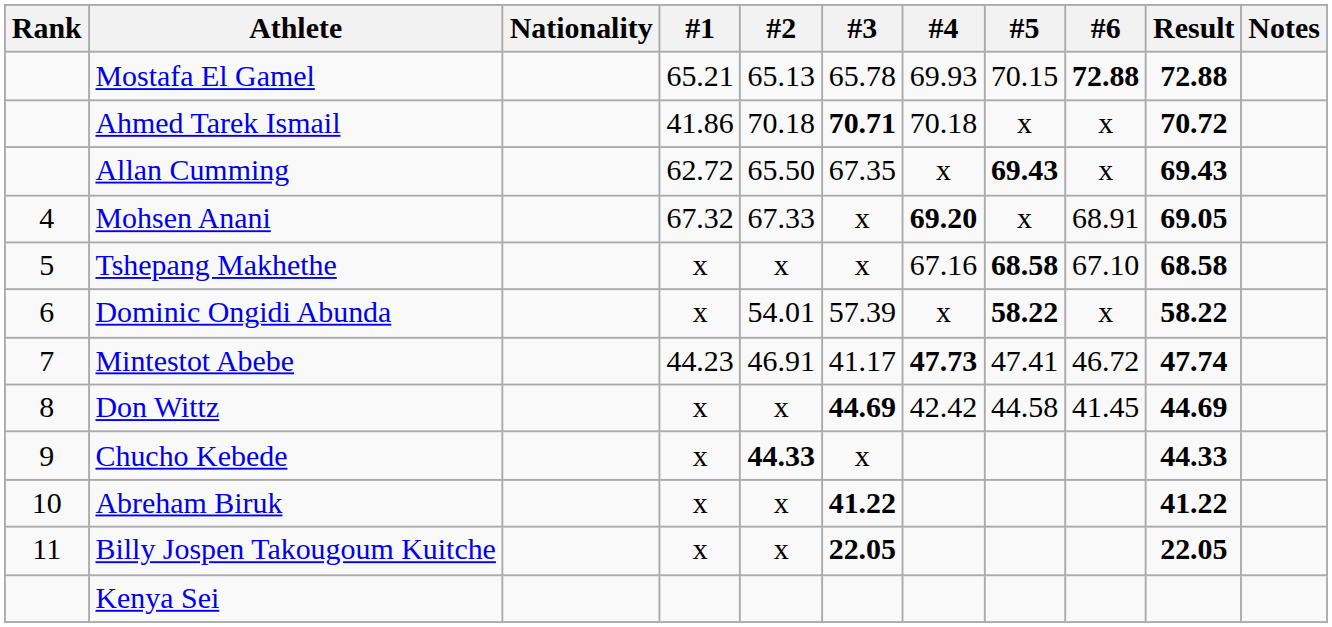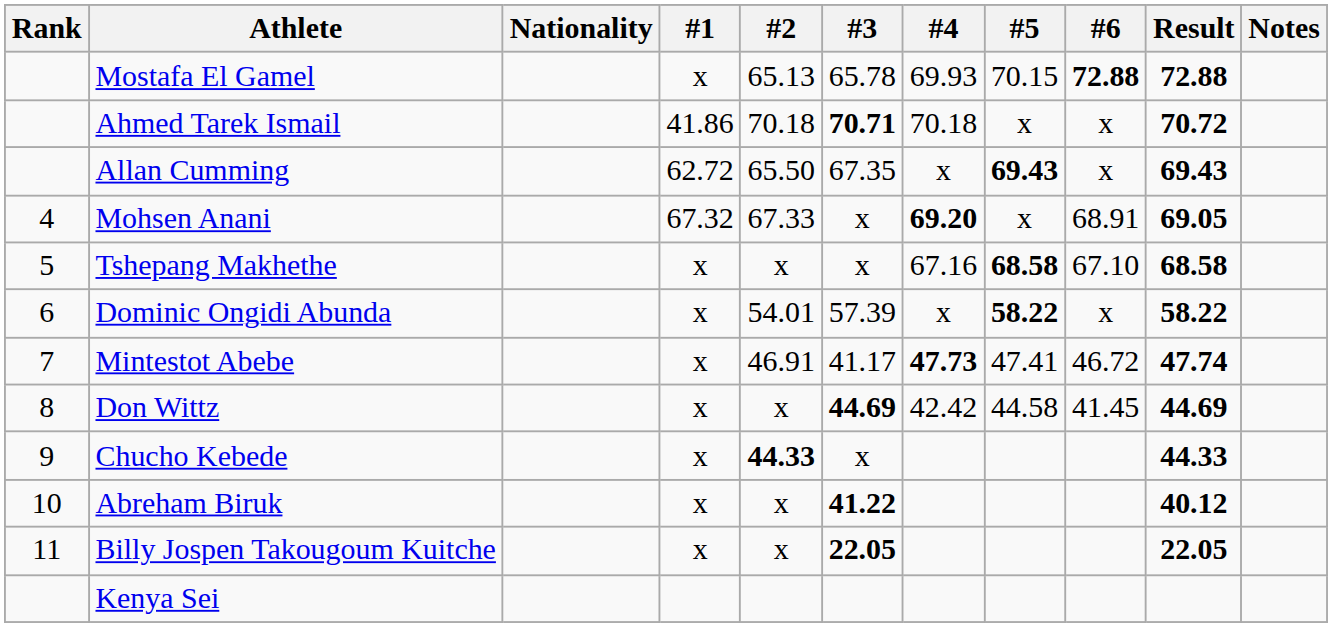 <table class="wikitable sortable" style="text-align:center">
 <tr>
 <th>Rank</th>
 <th>Athlete</th>
 <th>Nationality</th>
 <th>#1</th>
 <th>#2</th>
 <th>#3</th>
 <th>#4</th>
 <th>#5</th>
 <th>#6</th>
 <th>Result</th>
 <th>Notes</th>
 </tr>
 <tr>
 <td></td>
 <td align="left"><a href='#'>Mostafa El Gamel</a></td>
 <td align=left></td>
-<td>65.21</td>
+<td>x</td>
 <td>65.13</td>
 <td>65.78</td>
 <td>69.93</td>
 <td>70.15</td>
 <td><strong>72.88</strong></td>
 <td><strong>72.88</strong></td>
 <td></td>
 </tr>
 <tr>
 <td></td>
 <td align="left"><a href='#'>Ahmed Tarek Ismail</a></td>
 <td align=left></td>
 <td>41.86</td>
 <td>70.18</td>
 <td><strong>70.71</strong></td>
 <td>70.18</td>
 <td>x</td>
 <td>x</td>
 <td><strong>70.72</strong></td>
 <td></td>
 </tr>
 <tr>
 <td></td>
 <td align="left"><a href='#'>Allan Cumming</a></td>
 <td align=left></td>
 <td>62.72</td>
 <td>65.50</td>
 <td>67.35</td>
 <td>x</td>
 <td><strong>69.43</strong></td>
 <td>x</td>
 <td><strong>69.43</strong></td>
 <td></td>
 </tr>
 <tr>
 <td>4</td>
 <td align="left"><a href='#'>Mohsen Anani</a></td>
 <td align=left></td>
 <td>67.32</td>
 <td>67.33</td>
 <td>x</td>
 <td><strong>69.20</strong></td>
 <td>x</td>
 <td>68.91</td>
 <td><strong>69.05</strong></td>
 <td></td>
 </tr>
 <tr>
 <td>5</td>
 <td align="left"><a href='#'>Tshepang Makhethe</a></td>
 <td align=left></td>
 <td>x</td>
 <td>x</td>
 <td>x</td>
 <td>67.16</td>
 <td><strong>68.58</strong></td>
 <td>67.10</td>
 <td><strong>68.58</strong></td>
 <td></td>
 </tr>
 <tr>
 <td>6</td>
 <td align="left"><a href='#'>Dominic Ongidi Abunda</a></td>
 <td align=left></td>
 <td>x</td>
 <td>54.01</td>
 <td>57.39</td>
 <td>x</td>
 <td><strong>58.22</strong></td>
 <td>x</td>
 <td><strong>58.22</strong></td>
 <td></td>
 </tr>
 <tr>
 <td>7</td>
 <td align="left"><a href='#'>Mintestot Abebe</a></td>
 <td align=left></td>
-<td>44.23</td>
+<td>x</td>
 <td>46.91</td>
 <td>41.17</td>
 <td><strong>47.73</strong></td>
 <td>47.41</td>
 <td>46.72</td>
 <td><strong>47.74</strong></td>
 <td></td>
 </tr>
 <tr>
 <td>8</td>
 <td align="left"><a href='#'>Don Wittz</a></td>
 <td align=left></td>
 <td>x</td>
 <td>x</td>
 <td><strong>44.69</strong></td>
 <td>42.42</td>
 <td>44.58</td>
 <td>41.45</td>
 <td><strong>44.69</strong></td>
 <td></td>
 </tr>
 <tr>
 <td>9</td>
 <td align="left"><a href='#'>Chucho Kebede</a></td>
 <td align=left></td>
 <td>x</td>
 <td><strong>44.33</strong></td>
 <td>x</td>
 <td></td>
 <td></td>
 <td></td>
 <td><strong>44.33</strong></td>
 <td></td>
 </tr>
 <tr>
 <td>10</td>
 <td align="left"><a href='#'>Abreham Biruk</a></td>
 <td align=left></td>
 <td>x</td>
 <td>x</td>
 <td><strong>41.22</strong></td>
 <td></td>
 <td></td>
 <td></td>
-<td><strong>41.22</strong></td>
+<td><strong>40.12</strong></td>
 <td></td>
 </tr>
 <tr>
 <td>11</td>
 <td align="left"><a href='#'>Billy Jospen Takougoum Kuitche</a></td>
 <td align=left></td>
 <td>x</td>
 <td>x</td>
 <td><strong>22.05</strong></td>
 <td></td>
 <td></td>
 <td></td>
 <td><strong>22.05</strong></td>
 <td></td>
 </tr>
 <tr>
 <td></td>
 <td align="left"><a href='#'>Kenya Sei</a></td>
 <td align=left></td>
 <td></td>
 <td></td>
 <td></td>
 <td></td>
 <td></td>
 <td></td>
 <td><strong></strong></td>
 <td></td>
 </tr>
 </table>
